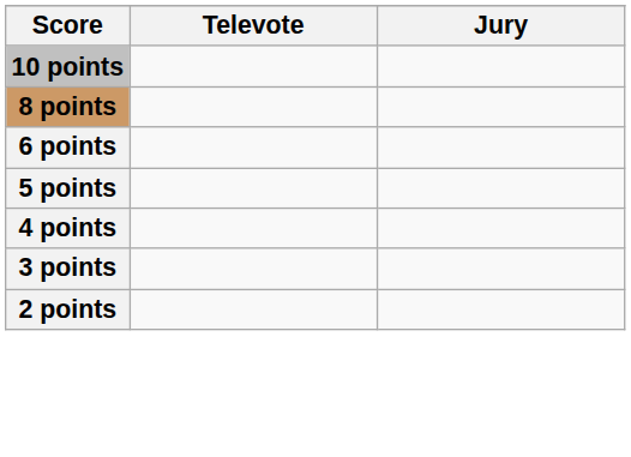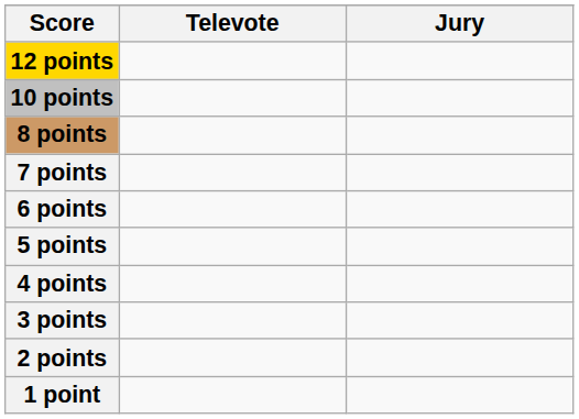 <table class="wikitable">
 <tr>
 </tr>
 <tr>
 <th scope="col" width="20%">Score</th>
 <th scope="col" width="40%">Televote</th>
 <th scope="col" width="40%">Jury</th>
 </tr>
 <tr>
+<th scope="row" style="background:gold">12 points</th>
+<td></td>
+<td></td>
+</tr>
+<tr>
 <th scope="row" style="background:silver">10 points</th>
 <td></td>
 <td></td>
 </tr>
 <tr>
 <th scope="row" style="background:#CC9966">8 points</th>
+<td></td>
+<td></td>
+</tr>
+<tr>
+<th scope="row">7 points</th>
 <td></td>
 <td></td>
 </tr>
 <tr>
 <th scope="row">6 points</th>
 <td></td>
 <td></td>
 </tr>
 <tr>
 <th scope="row">5 points</th>
 <td></td>
 <td></td>
 </tr>
 <tr>
 <th scope="row">4 points</th>
 <td></td>
 <td></td>
 </tr>
 <tr>
 <th scope="row">3 points</th>
 <td></td>
 <td></td>
 </tr>
 <tr>
 <th scope="row">2 points</th>
 <td></td>
 <td></td>
 </tr>
+<tr>
+<th scope="row">1 point</th>
+<td></td>
+<td></td>
+</tr>
 </table>
